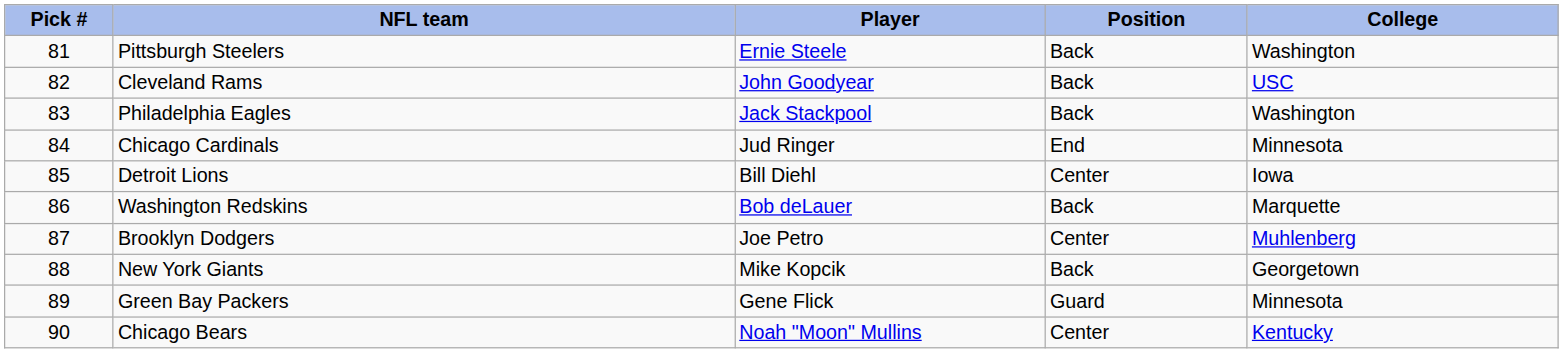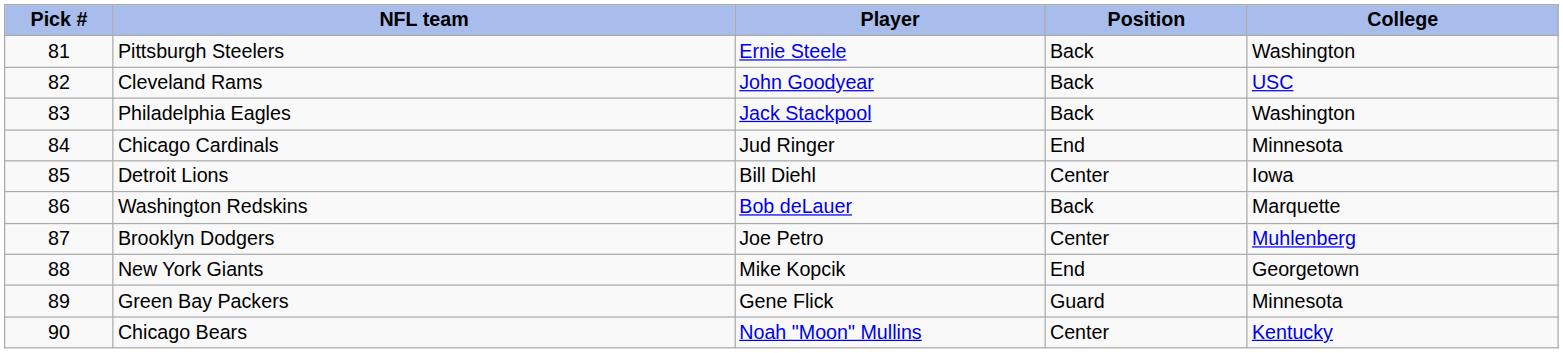 <table style="width: 100%" class="sortable wikitable">
 <tr>
 <th style="background:#A8BDEC;" width=7%>Pick #</th>
 <th width=40% style="background:#A8BDEC;">NFL team</th>
 <th width=20% style="background:#A8BDEC;">Player</th>
 <th width=13% style="background:#A8BDEC;">Position</th>
 <th style="background:#A8BDEC;">College</th>
 </tr>
 <tr>
 <td align=center>81</td>
 <td>Pittsburgh Steelers</td>
 <td><a href='#'>Ernie Steele</a></td>
 <td>Back</td>
 <td>Washington</td>
 </tr>
 <tr>
 <td align=center>82</td>
 <td>Cleveland Rams</td>
 <td><a href='#'>John Goodyear</a></td>
 <td>Back</td>
 <td><a href='#'>USC</a></td>
 </tr>
 <tr>
 <td align=center>83</td>
 <td>Philadelphia Eagles</td>
 <td><a href='#'>Jack Stackpool</a></td>
 <td>Back</td>
 <td>Washington</td>
 </tr>
 <tr>
 <td align=center>84</td>
 <td>Chicago Cardinals</td>
 <td>Jud Ringer</td>
 <td>End</td>
 <td>Minnesota</td>
 </tr>
 <tr>
 <td align=center>85</td>
 <td>Detroit Lions</td>
 <td>Bill Diehl</td>
 <td>Center</td>
 <td>Iowa</td>
 </tr>
 <tr>
 <td align=center>86</td>
 <td>Washington Redskins</td>
 <td><a href='#'>Bob deLauer</a></td>
 <td>Back</td>
 <td>Marquette</td>
 </tr>
 <tr>
 <td align=center>87</td>
 <td>Brooklyn Dodgers</td>
 <td>Joe Petro</td>
 <td>Center</td>
 <td><a href='#'>Muhlenberg</a></td>
 </tr>
 <tr>
 <td align=center>88</td>
 <td>New York Giants</td>
 <td>Mike Kopcik</td>
-<td>Back</td>
+<td>End</td>
 <td>Georgetown</td>
 </tr>
 <tr>
 <td align=center>89</td>
 <td>Green Bay Packers</td>
 <td>Gene Flick</td>
 <td>Guard</td>
 <td>Minnesota</td>
 </tr>
 <tr>
 <td align=center>90</td>
 <td>Chicago Bears</td>
 <td><a href='#'>Noah "Moon" Mullins</a></td>
 <td>Center</td>
 <td><a href='#'>Kentucky</a></td>
 </tr>
 </table>
